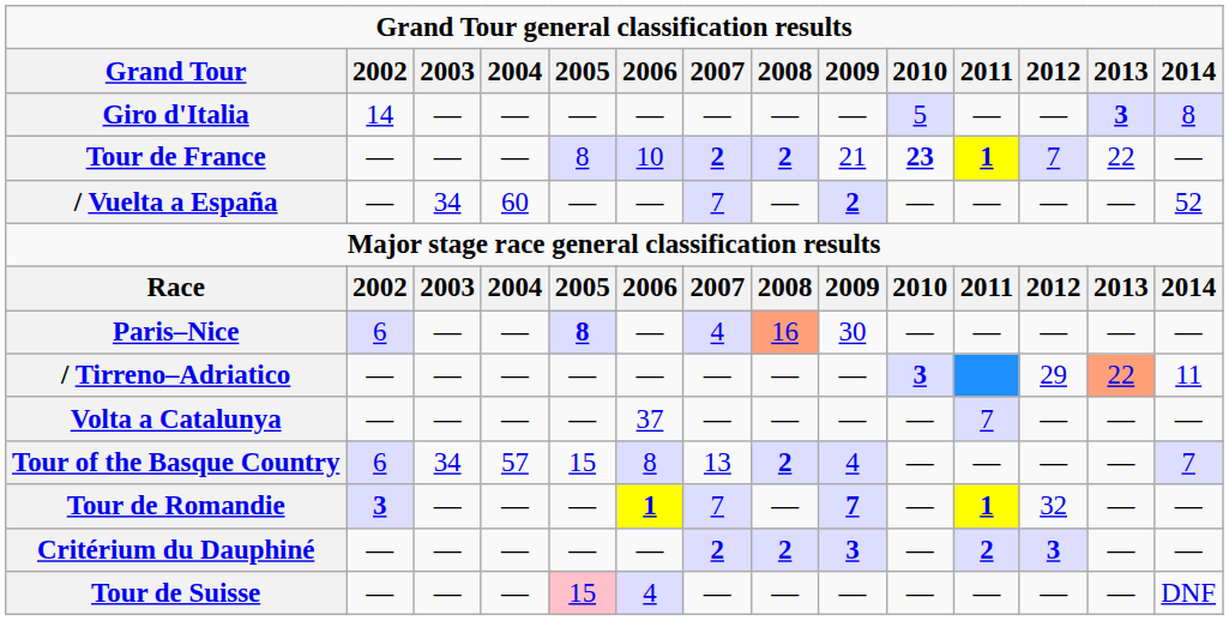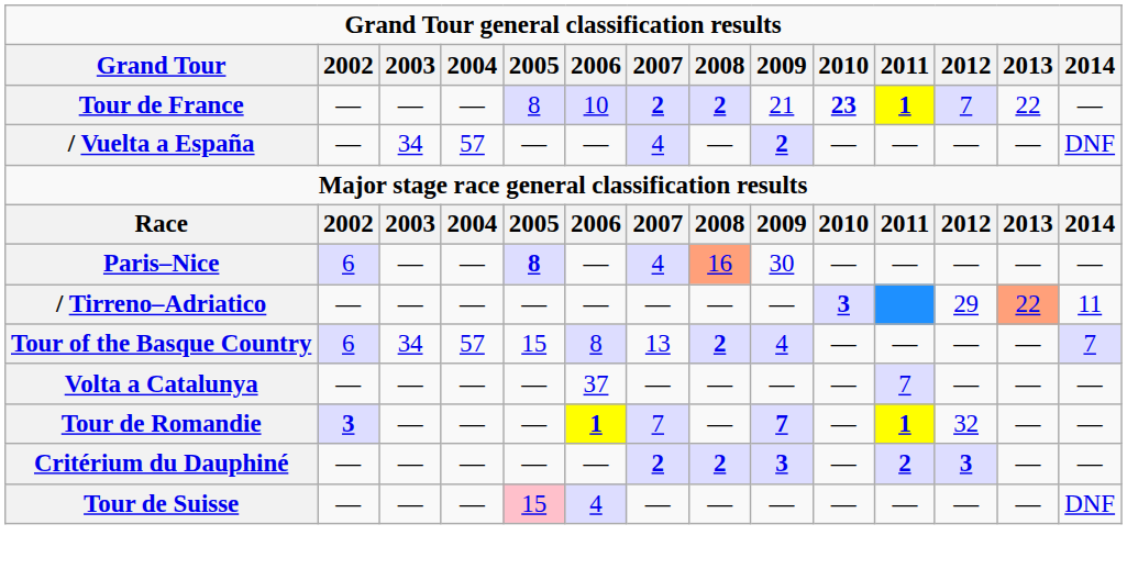 <table class="wikitable plainrowheaders">
 <tr>
 <td colspan=14 align="center"><strong>Grand Tour general classification results</strong></td>
 </tr>
 <tr>
 <th scope="col"><a href='#'>Grand Tour</a></th>
 <th scope="col">2002</th>
 <th scope="col">2003</th>
 <th scope="col">2004</th>
 <th scope="col">2005</th>
 <th scope="col">2006</th>
 <th scope="col">2007</th>
 <th scope="col">2008</th>
 <th scope="col">2009</th>
 <th scope="col">2010</th>
 <th scope="col">2011</th>
 <th scope="col">2012</th>
 <th scope="col">2013</th>
 <th scope="col">2014</th>
 </tr>
 <tr style="text-align:center;">
-<th scope="row"> <a href='#'>Giro d'Italia</a></th>
-<td><a href='#'>14</a></td>
-<td>—</td>
-<td>—</td>
-<td>—</td>
-<td>—</td>
-<td>—</td>
-<td>—</td>
-<td>—</td>
-<td style="background:#ddf;"><a href='#'>5</a></td>
-<td>—</td>
-<td>—</td>
-<td style="background:#ddf;"><a href='#'><strong>3</strong></a></td>
-<td style="background:#ddf;"><a href='#'>8</a></td>
-</tr>
-<tr style="text-align:center;">
 <th scope="row"> <a href='#'>Tour de France</a></th>
 <td>—</td>
 <td>—</td>
 <td>—</td>
 <td style="background:#ddf;"><a href='#'>8</a></td>
 <td style="background:#ddf;"><a href='#'>10</a></td>
 <td style="background:#ddf;"><a href='#'><strong>2</strong></a></td>
 <td style="background:#ddf;"><a href='#'><strong>2</strong></a></td>
 <td><a href='#'>21</a></td>
 <td><strong><a href='#'>23</a></strong></td>
 <td style="background:yellow;"><a href='#'><strong>1</strong></a></td>
 <td style="background:#ddf;"><a href='#'>7</a></td>
 <td><a href='#'>22</a></td>
 <td>—</td>
 </tr>
 <tr style="text-align:center;">
 <th scope="row">/ <a href='#'>Vuelta a España</a></th>
 <td>—</td>
 <td><a href='#'>34</a></td>
-<td><a href='#'>60</a></td>
+<td><a href='#'>57</a></td>
 <td>—</td>
 <td>—</td>
-<td style="background:#ddf;"><a href='#'>7</a></td>
+<td style="background:#ddf;"><a href='#'>4</a></td>
 <td>—</td>
 <td style="background:#ddf;"><a href='#'><strong>2</strong></a></td>
 <td>—</td>
 <td>—</td>
 <td>—</td>
 <td>—</td>
-<td><a href='#'>52</a></td>
+<td><a href='#'>DNF</a></td>
 </tr>
 <tr>
 <td colspan=14 align="center"><strong>Major stage race general classification results</strong></td>
 </tr>
 <tr>
 <th scope="col">Race</th>
 <th scope="col">2002</th>
 <th scope="col">2003</th>
 <th scope="col">2004</th>
 <th scope="col">2005</th>
 <th scope="col">2006</th>
 <th scope="col">2007</th>
 <th scope="col">2008</th>
 <th scope="col">2009</th>
 <th scope="col">2010</th>
 <th scope="col">2011</th>
 <th scope="col">2012</th>
 <th scope="col">2013</th>
 <th scope="col">2014</th>
 </tr>
 <tr style="text-align:center;">
 <th scope="row"> <a href='#'>Paris–Nice</a></th>
 <td style="background:#ddf;"><a href='#'>6</a></td>
 <td>—</td>
 <td>—</td>
 <td style="background:#ddf;"><strong><a href='#'>8</a></strong></td>
 <td>—</td>
 <td style="background:#ddf;"><a href='#'>4</a></td>
 <td style="background: lightsalmon;"><a href='#'>16</a></td>
 <td><a href='#'>30</a></td>
 <td>—</td>
 <td>—</td>
 <td>—</td>
 <td>—</td>
 <td>—</td>
 </tr>
 <tr style="text-align:center;">
 <th scope="row">/ <a href='#'>Tirreno–Adriatico</a></th>
 <td>—</td>
 <td>—</td>
 <td>—</td>
 <td>—</td>
 <td>—</td>
 <td>—</td>
 <td>—</td>
 <td>—</td>
 <td style="background:#ddf;"><a href='#'><strong>3</strong></a></td>
 <td style="background:dodgerblue;"></td>
 <td><a href='#'>29</a></td>
 <td style="background: lightsalmon;"><a href='#'>22</a></td>
 <td><a href='#'>11</a></td>
 </tr>
+<tr align="center">
+<th scope="row"> <a href='#'>Tour of the Basque Country</a></th>
+<td style="background:#ddf;"><a href='#'>6</a></td>
+<td><a href='#'>34</a></td>
+<td><a href='#'>57</a></td>
+<td><a href='#'>15</a></td>
+<td style="background:#ddf;"><a href='#'>8</a></td>
+<td><a href='#'>13</a></td>
+<td style="background:#ddf;"><a href='#'><strong>2</strong></a></td>
+<td style="background:#ddf;"><a href='#'>4</a></td>
+<td>—</td>
+<td>—</td>
+<td>—</td>
+<td>—</td>
+<td style="background:#ddf;"><a href='#'>7</a></td>
+</tr>
 <tr style="text-align:center;">
 <th scope="row"> <a href='#'>Volta a Catalunya</a></th>
 <td>—</td>
 <td>—</td>
 <td>—</td>
 <td>—</td>
 <td><a href='#'>37</a></td>
 <td>—</td>
 <td>—</td>
 <td>—</td>
 <td>—</td>
 <td style="background:#ddf;"><a href='#'>7</a></td>
 <td>—</td>
 <td>—</td>
 <td>—</td>
-</tr>
-<tr align="center">
-<th scope="row"> <a href='#'>Tour of the Basque Country</a></th>
-<td style="background:#ddf;"><a href='#'>6</a></td>
-<td><a href='#'>34</a></td>
-<td><a href='#'>57</a></td>
-<td><a href='#'>15</a></td>
-<td style="background:#ddf;"><a href='#'>8</a></td>
-<td><a href='#'>13</a></td>
-<td style="background:#ddf;"><a href='#'><strong>2</strong></a></td>
-<td style="background:#ddf;"><a href='#'>4</a></td>
-<td>—</td>
-<td>—</td>
-<td>—</td>
-<td>—</td>
-<td style="background:#ddf;"><a href='#'>7</a></td>
 </tr>
 <tr align="center">
 <th scope="row"> <a href='#'>Tour de Romandie</a></th>
 <td style="background:#ddf;"><a href='#'><strong>3</strong></a></td>
 <td>—</td>
 <td>—</td>
 <td>—</td>
 <td style="background:yellow;"><a href='#'><strong>1</strong></a></td>
 <td style="background:#ddf;"><a href='#'>7</a></td>
 <td>—</td>
 <td style="background:#ddf;"><strong><a href='#'>7</a></strong></td>
 <td>—</td>
 <td style="background:yellow;"><a href='#'><strong>1</strong></a></td>
 <td><a href='#'>32</a></td>
 <td>—</td>
 <td>—</td>
 </tr>
 <tr align="center">
 <th scope="row"> <a href='#'>Critérium du Dauphiné</a></th>
 <td>—</td>
 <td>—</td>
 <td>—</td>
 <td>—</td>
 <td>—</td>
 <td style="background:#ddf;"><a href='#'><strong>2</strong></a></td>
 <td style="background:#ddf;"><a href='#'><strong>2</strong></a></td>
 <td style="background:#ddf;"><a href='#'><strong>3</strong></a></td>
 <td>—</td>
 <td style="background:#ddf;"><a href='#'><strong>2</strong></a></td>
 <td style="background:#ddf;"><a href='#'><strong>3</strong></a></td>
 <td>—</td>
 <td>—</td>
 </tr>
 <tr align="center">
 <th scope="row"> <a href='#'>Tour de Suisse</a></th>
 <td>—</td>
 <td>—</td>
 <td>—</td>
 <td style="background: pink;"><a href='#'>15</a></td>
 <td style="background:#ddf;"><a href='#'>4</a></td>
 <td>—</td>
 <td>—</td>
 <td>—</td>
 <td>—</td>
 <td>—</td>
 <td>—</td>
 <td>—</td>
 <td><a href='#'>DNF</a></td>
 </tr>
 </table>
